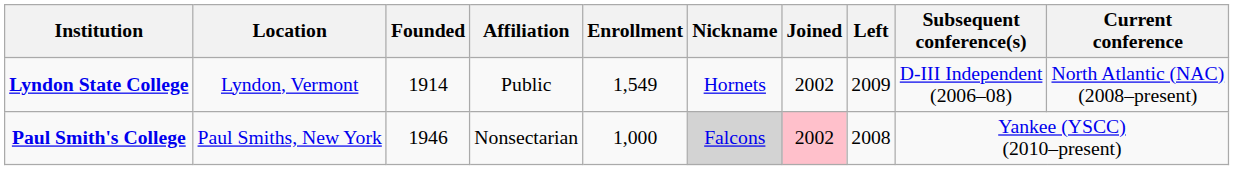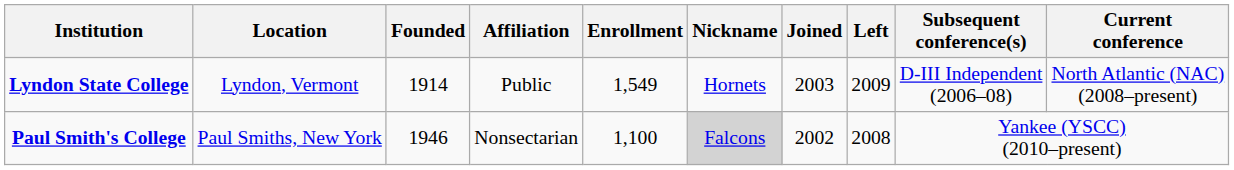 <table class="wikitable sortable" style="text-align: center">
 <tr>
 <th>Institution</th>
 <th>Location</th>
 <th>Founded</th>
 <th>Affiliation</th>
 <th>Enrollment</th>
 <th>Nickname</th>
 <th>Joined</th>
 <th>Left</th>
 <th>Subsequent<br>conference(s)</th>
 <th>Current<br>conference</th>
 </tr>
 <tr>
 <td><strong><a href='#'>Lyndon State College</a></strong></td>
 <td><a href='#'>Lyndon, Vermont</a></td>
 <td>1914</td>
 <td>Public</td>
 <td>1,549</td>
 <td><a href='#'>Hornets</a></td>
-<td>2002</td>
+<td>2003</td>
 <td>2009</td>
 <td><a href='#'>D-III Independent</a><br>(2006–08)</td>
 <td><a href='#'>North Atlantic (NAC)</a><br>(2008–present)</td>
 </tr>
 <tr>
 <td><strong><a href='#'>Paul Smith's College</a></strong></td>
 <td><a href='#'>Paul Smiths, New York</a></td>
 <td>1946</td>
 <td>Nonsectarian</td>
-<td>1,000</td>
+<td>1,100</td>
 <td style="background: lightgrey;"><a href='#'>Falcons</a></td>
-<td style="background: pink;">2002</td>
+<td>2002</td>
 <td>2008</td>
 <td colspan="2"><a href='#'>Yankee (YSCC)</a><br>(2010–present)</td>
 </tr>
 </table>
